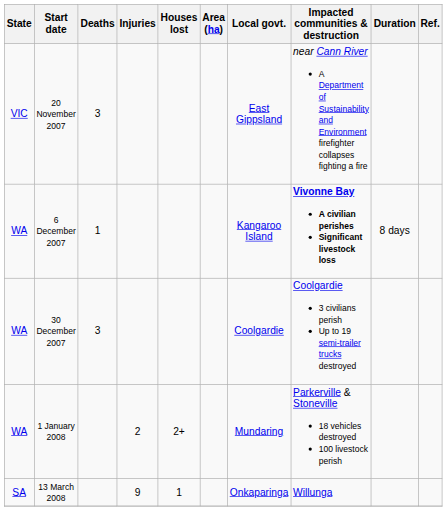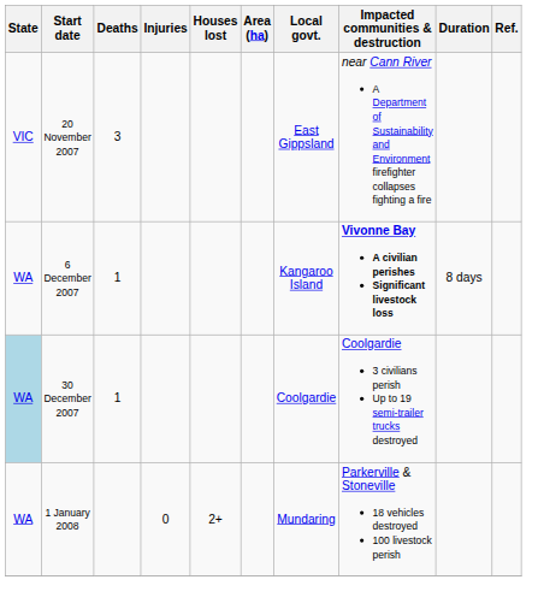 <table class="wikitable sortable">
 <tr>
 <th scope="col" width="6%" align="center">State</th>
 <th scope="col" width="12%" align="center">Start date</th>
 <th scope="col" width="6%" align="center">Deaths</th>
 <th scope="col" width="6%" align="center">Injuries</th>
 <th scope="col" width="6%" align="center">Houses lost</th>
 <th scope="col" width="8%" align="center">Area (<a href='#'>ha</a>)</th>
 <th scope="col" width="12%" align="center">Local govt.</th>
 <th scope="col" align="center" class="unsortable">Impacted communities & destruction</th>
 <th scope="col" width="6%" align="center" class="unsortable">Duration</th>
 <th scope="col" width="10%" align="center" class="unsortable">Ref.</th>
 </tr>
 <tr>
 <td style="text-align:center;"><a href='#'>VIC</a></td>
 <td style="text-align:center;"><small>20 November 2007</small></td>
 <td style="text-align:center;">3</td>
 <td style="text-align:center;"></td>
 <td style="text-align:center;"></td>
 <td style="text-align:center;"></td>
 <td style="text-align:center;"><a href='#'>East Gippsland</a></td>
 <td><em>near <a href='#'>Cann River</a></em><br><ul><li><small>A <a href='#'>Department of Sustainability and Environment</a> firefighter collapses fighting a fire</small></li></ul></td>
 <td style="text-align:center;"></td>
 <td style="text-align:center;"></td>
 </tr>
 <tr>
 <td style="text-align:center;"><a href='#'>WA</a></td>
 <td style="text-align:center;"><small>6 December 2007</small></td>
 <td style="text-align:center;">1</td>
 <td style="text-align:center;"></td>
 <td style="text-align:center;"></td>
 <td style="text-align:center;"></td>
 <td style="text-align:center;"><a href='#'>Kangaroo Island</a></td>
 <td><strong><a href='#'>Vivonne Bay</a><br><ul><li><small>A civilian perishes</small></li><li><small>Significant livestock loss</small></li></ul></strong></td>
 <td style="text-align:center;">8 days</td>
 <td style="text-align:center;"></td>
 </tr>
 <tr>
-<td style="text-align:center;"><a href='#'>WA</a></td>
+<td style="background: lightblue; text-align:center;"><a href='#'>WA</a></td>
 <td style="text-align:center;"><small>30 December 2007</small></td>
-<td style="text-align:center;">3</td>
+<td style="text-align:center;">1</td>
 <td style="text-align:center;"></td>
 <td style="text-align:center;"></td>
 <td style="text-align:center;"></td>
 <td style="text-align:center;"><a href='#'>Coolgardie</a></td>
 <td><a href='#'>Coolgardie</a><br><ul><li><small>3 civilians perish</small></li><li><small>Up to 19 <a href='#'>semi-trailer trucks</a> destroyed</small></li></ul></td>
 <td style="text-align:center;"></td>
 <td style="text-align:center;"></td>
 </tr>
 <tr>
 <td style="text-align:center;"><a href='#'>WA</a></td>
 <td style="text-align:center;"><small>1 January 2008</small></td>
 <td style="text-align:center;"></td>
-<td style="text-align:center;">2</td>
+<td style="text-align:center;">0</td>
 <td style="text-align:center;">2+</td>
 <td style="text-align:center;"></td>
 <td style="text-align:center;"><a href='#'>Mundaring</a></td>
 <td><a href='#'>Parkerville</a> & <a href='#'>Stoneville</a><br><ul><li><small>18 vehicles destroyed</small></li><li><small>100 livestock perish</small></li></ul></td>
 <td style="text-align:center;"></td>
 <td style="text-align:center;"></td>
 </tr>
 <tr>
-<td style="text-align:center;"><a href='#'>SA</a></td>
-<td style="text-align:center;"><small>13 March 2008</small></td>
-<td style="text-align:center;"></td>
-<td style="text-align:center;">9</td>
-<td style="text-align:center;">1</td>
-<td style="text-align:center;"></td>
-<td style="text-align:center;"><a href='#'>Onkaparinga</a></td>
-<td><a href='#'>Willunga</a></td>
-<td style="text-align:center;"></td>
-<td style="text-align:center;"></td>
-</tr>
-<tr>
 </tr>
 </table>
